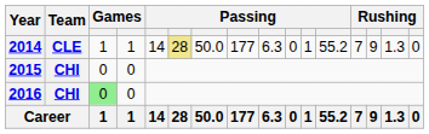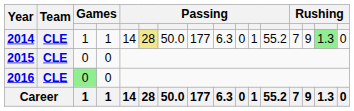 <table class="wikitable" style="text-align:center;">
 <tr>
 <th rowspan="2">Year</th>
 <th rowspan="2">Team</th>
 <th colspan="2">Games</th>
 <th colspan="8">Passing</th>
 <th colspan="4">Rushing</th>
 </tr>
 <tr>
 <th></th>
 <th></th>
 <th></th>
 <th></th>
 <th></th>
 <th></th>
 <th></th>
 <th></th>
 <th></th>
 <th></th>
 <th></th>
 <th></th>
 <th></th>
 <th></th>
 </tr>
 <tr>
 <th><a href='#'>2014</a></th>
 <th><a href='#'>CLE</a></th>
 <td>1</td>
 <td>1</td>
 <td>14</td>
 <td style="background: khaki;">28</td>
 <td>50.0</td>
 <td>177</td>
 <td>6.3</td>
 <td>0</td>
 <td>1</td>
 <td>55.2</td>
 <td>7</td>
 <td>9</td>
-<td>1.3</td>
+<td style="background: lightgreen;">1.3</td>
 <td>0</td>
 </tr>
 <tr>
 <th><a href='#'>2015</a></th>
-<th><a href='#'>CHI</a></th>
+<th><a href='#'>CLE</a></th>
 <td>0</td>
 <td>0</td>
 <td colspan="12"></td>
 </tr>
 <tr>
 <th><a href='#'>2016</a></th>
-<th><a href='#'>CHI</a></th>
+<th><a href='#'>CLE</a></th>
 <td style="background: lightgreen;">0</td>
 <td>0</td>
 <td colspan="12"></td>
 </tr>
 <tr>
 <th colspan="2">Career</th>
 <th>1</th>
 <th>1</th>
 <th>14</th>
 <th>28</th>
 <th>50.0</th>
 <th>177</th>
 <th>6.3</th>
 <th>0</th>
 <th>1</th>
 <th>55.2</th>
 <th>7</th>
 <th>9</th>
 <th>1.3</th>
 <th>0</th>
 </tr>
 </table>
